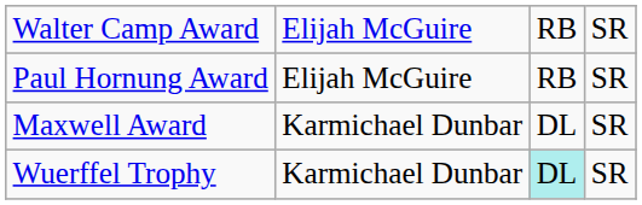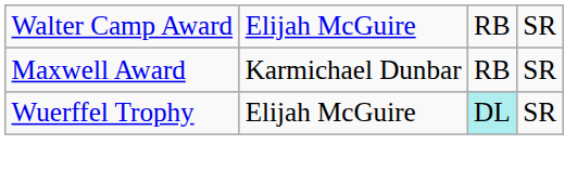 <table class="wikitable">
 <tr>
 <td><a href='#'>Walter Camp Award</a></td>
 <td><a href='#'>Elijah McGuire</a></td>
 <td>RB</td>
 <td>SR</td>
 </tr>
 <tr>
-<td><a href='#'>Paul Hornung Award</a></td>
-<td>Elijah McGuire</td>
+<td><a href='#'>Maxwell Award</a></td>
+<td>Karmichael Dunbar</td>
 <td>RB</td>
 <td>SR</td>
 </tr>
 <tr>
-<td><a href='#'>Maxwell Award</a></td>
-<td>Karmichael Dunbar</td>
-<td>DL</td>
-<td>SR</td>
-</tr>
-<tr>
 <td><a href='#'>Wuerffel Trophy</a></td>
-<td>Karmichael Dunbar</td>
+<td>Elijah McGuire</td>
 <td style="background: paleturquoise;">DL</td>
 <td>SR</td>
 </tr>
 </table>
